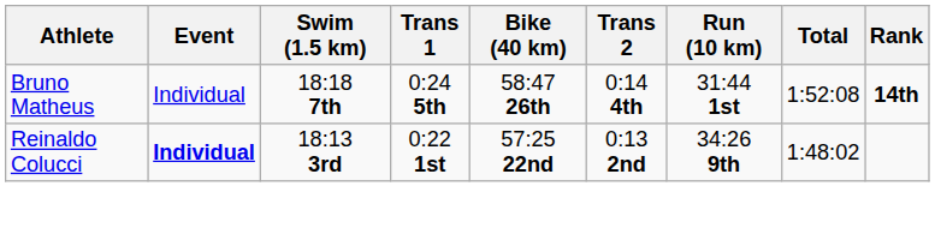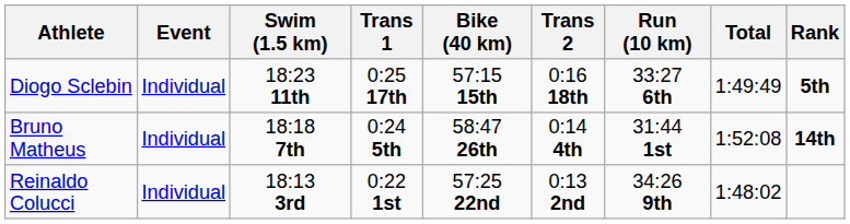 <table class="wikitable" style="font-size:90%">
 <tr>
 <th>Athlete</th>
 <th>Event</th>
 <th>Swim (1.5 km)</th>
 <th>Trans 1</th>
 <th>Bike (40 km)</th>
 <th>Trans 2</th>
 <th>Run (10 km)</th>
 <th>Total</th>
 <th>Rank</th>
+</tr>
+<tr>
+<td><a href='#'>Diogo Sclebin</a></td>
+<td><a href='#'>Individual</a></td>
+<td align=center>18:23<br><strong>11th</strong></td>
+<td align=center>0:25<br><strong>17th</strong></td>
+<td align=center>57:15<br><strong>15th</strong></td>
+<td align=center>0:16<br><strong>18th</strong></td>
+<td align=center>33:27<br><strong>6th</strong></td>
+<td align=center>1:49:49</td>
+<td align=center><strong>5th</strong></td>
 </tr>
 <tr>
 <td><a href='#'>Bruno Matheus</a></td>
 <td><a href='#'>Individual</a></td>
 <td align=center>18:18<br><strong>7th</strong></td>
 <td align=center>0:24<br><strong>5th</strong></td>
 <td align=center>58:47<br><strong>26th</strong></td>
 <td align=center>0:14<br><strong>4th</strong></td>
 <td align=center>31:44<br><strong>1st</strong></td>
 <td align=center>1:52:08</td>
 <td align=center><strong>14th</strong></td>
 </tr>
 <tr>
 <td><a href='#'>Reinaldo Colucci</a></td>
-<td><strong><a href='#'>Individual</a></strong></td>
+<td><a href='#'>Individual</a></td>
 <td align=center>18:13<br><strong>3rd</strong></td>
 <td align=center>0:22<br><strong>1st</strong></td>
 <td align=center>57:25<br><strong>22nd</strong></td>
 <td align=center>0:13<br><strong>2nd</strong></td>
 <td align=center>34:26<br><strong>9th</strong></td>
 <td align=center>1:48:02</td>
 <td align=center></td>
 </tr>
 </table>
